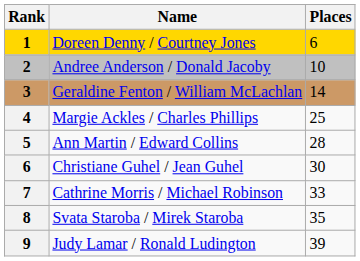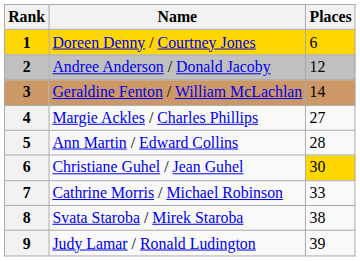 <table class="wikitable">
 <tr>
 <th>Rank</th>
 <th>Name</th>
 <th>Places</th>
 </tr>
 <tr bgcolor=gold>
 <td align=center><strong>1</strong></td>
 <td> <a href='#'>Doreen Denny</a> / <a href='#'>Courtney Jones</a></td>
 <td>6</td>
 </tr>
 <tr bgcolor=silver>
 <td align=center><strong>2</strong></td>
 <td> <a href='#'>Andree Anderson</a> / <a href='#'>Donald Jacoby</a></td>
-<td>10</td>
+<td>12</td>
 </tr>
 <tr bgcolor=cc9966>
 <td align=center><strong>3</strong></td>
 <td> <a href='#'>Geraldine Fenton</a> / <a href='#'>William McLachlan</a></td>
 <td>14</td>
 </tr>
 <tr>
 <th>4</th>
 <td> <a href='#'>Margie Ackles</a> / <a href='#'>Charles Phillips</a></td>
-<td>25</td>
+<td>27</td>
 </tr>
 <tr>
 <th>5</th>
 <td> <a href='#'>Ann Martin</a> / <a href='#'>Edward Collins</a></td>
 <td>28</td>
 </tr>
 <tr>
 <th>6</th>
 <td> <a href='#'>Christiane Guhel</a> / <a href='#'>Jean Guhel</a></td>
-<td>30</td>
+<td style="background: gold;">30</td>
 </tr>
 <tr>
 <th>7</th>
 <td> <a href='#'>Cathrine Morris</a> / <a href='#'>Michael Robinson</a></td>
 <td>33</td>
 </tr>
 <tr>
 <th>8</th>
 <td> <a href='#'>Svata Staroba</a> / <a href='#'>Mirek Staroba</a></td>
-<td>35</td>
+<td>38</td>
 </tr>
 <tr>
 <th>9</th>
 <td> <a href='#'>Judy Lamar</a> / <a href='#'>Ronald Ludington</a></td>
 <td>39</td>
 </tr>
 </table>
